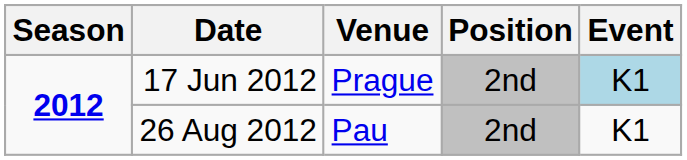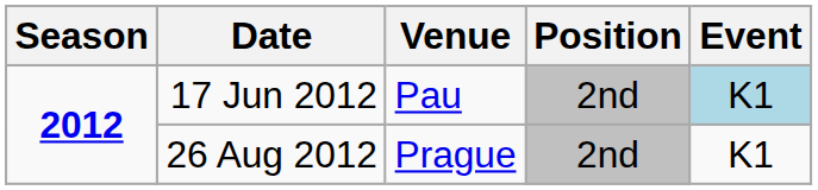 <table class="wikitable" style="text-align:center; font-size:95%;">
 <tr>
 <th>Season</th>
 <th>Date</th>
 <th>Venue</th>
 <th>Position</th>
 <th>Event</th>
 </tr>
 <tr>
 <td rowspan=2><strong><a href='#'>2012</a></strong></td>
 <td align=right>17 Jun 2012</td>
-<td align=left><a href='#'>Prague</a></td>
+<td align=left><a href='#'>Pau</a></td>
 <td bgcolor=silver>2nd</td>
 <td style="background: lightblue;">K1</td>
 </tr>
 <tr>
 <td align=right>26 Aug 2012</td>
-<td align=left><a href='#'>Pau</a></td>
+<td align=left><a href='#'>Prague</a></td>
 <td bgcolor=silver>2nd</td>
 <td>K1</td>
 </tr>
 </table>
